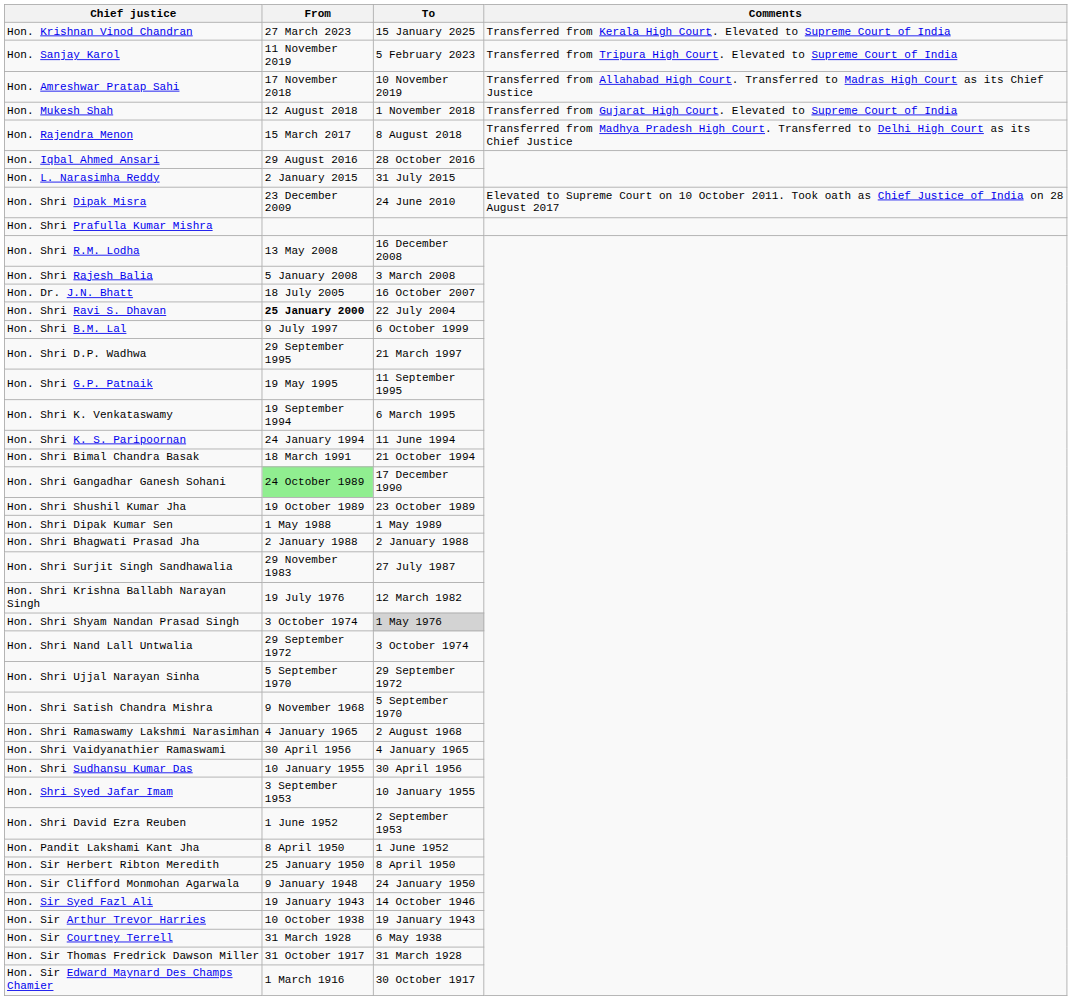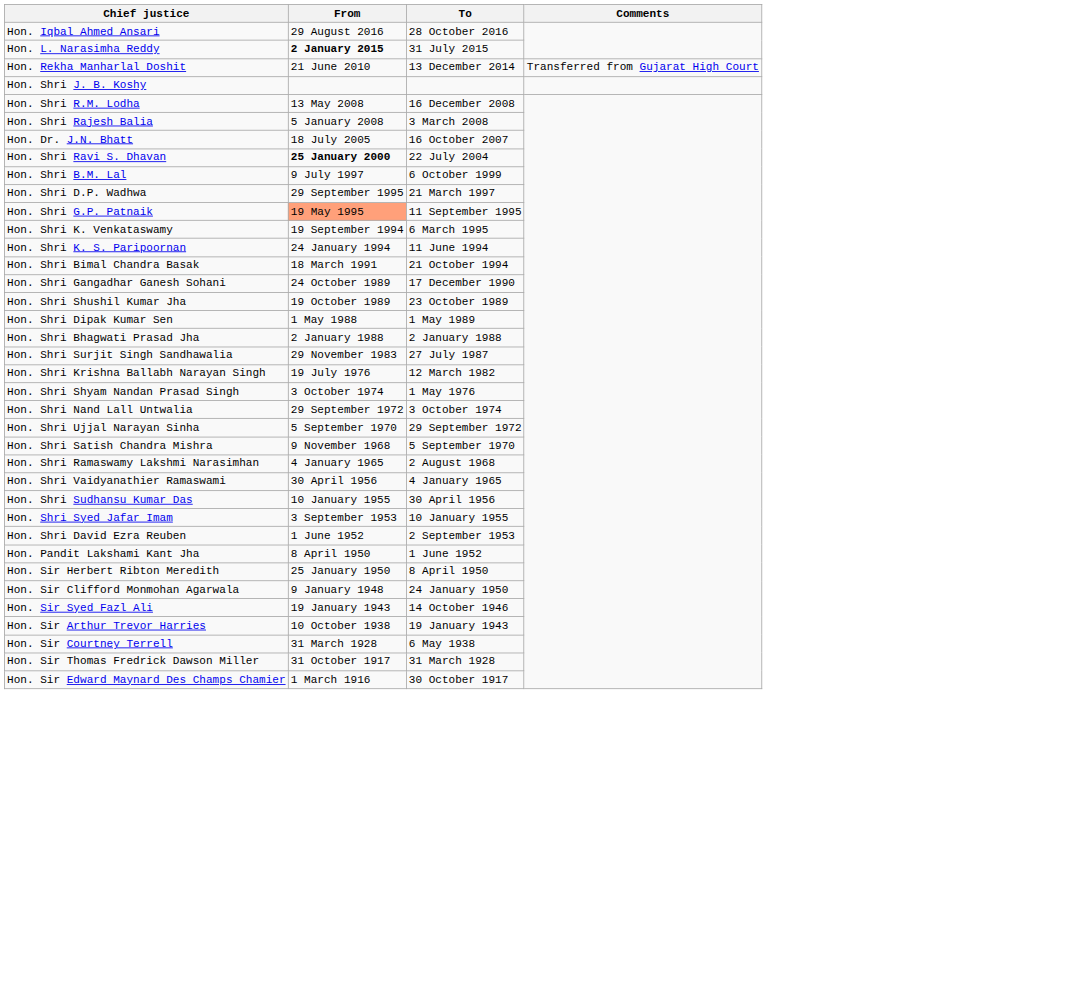 <table class="wikitable" border="1">
 <tr>
 <th>Chief justice</th>
 <th>From</th>
 <th>To</th>
 <th>Comments</th>
 </tr>
 <tr>
-<td Hon.>Hon. <a href='#'>Krishnan Vinod Chandran</a></td>
-<td>27 March 2023</td>
-<td>15 January 2025</td>
-<td>Transferred from <a href='#'>Kerala High Court</a>. Elevated to <a href='#'>Supreme Court of India</a></td>
-</tr>
-<tr>
-<td>Hon. <a href='#'>Sanjay Karol</a></td>
-<td>11 November 2019</td>
-<td>5 February 2023</td>
-<td>Transferred from <a href='#'>Tripura High Court</a>. Elevated to <a href='#'>Supreme Court of India</a></td>
-</tr>
-<tr>
-<td>Hon. <a href='#'>Amreshwar Pratap Sahi</a></td>
-<td>17 November 2018</td>
-<td>10 November 2019</td>
-<td>Transferred from <a href='#'>Allahabad High Court</a>. Transferred to <a href='#'>Madras High Court</a> as its Chief Justice</td>
-</tr>
-<tr>
-<td>Hon. <a href='#'>Mukesh Shah</a></td>
-<td>12 August 2018</td>
-<td>1 November 2018</td>
-<td>Transferred from <a href='#'>Gujarat High Court</a>. Elevated to <a href='#'>Supreme Court of India</a></td>
-</tr>
-<tr>
-<td>Hon. <a href='#'>Rajendra Menon</a></td>
-<td>15 March 2017</td>
-<td>8 August 2018</td>
-<td>Transferred from <a href='#'>Madhya Pradesh High Court</a>. Transferred to <a href='#'>Delhi High Court</a> as its Chief Justice</td>
-</tr>
-<tr>
 <td>Hon. <a href='#'>Iqbal Ahmed Ansari</a></td>
 <td>29 August 2016</td>
 <td>28 October 2016</td>
 </tr>
 <tr>
 <td>Hon. <a href='#'>L. Narasimha Reddy</a></td>
-<td>2 January 2015</td>
+<td><strong>2 January 2015</strong></td>
 <td>31 July 2015</td>
 </tr>
 <tr>
-<td>Hon. Shri <a href='#'>Dipak Misra</a></td>
-<td>23 December 2009</td>
-<td>24 June 2010</td>
-<td>Elevated to Supreme Court on 10 October 2011. Took oath as <a href='#'>Chief Justice of India</a> on 28 August 2017</td>
+<td>Hon. <a href='#'>Rekha Manharlal Doshit</a></td>
+<td>21 June 2010</td>
+<td>13 December 2014</td>
+<td>Transferred from <a href='#'>Gujarat High Court</a></td>
 </tr>
 <tr>
-<td>Hon. Shri <a href='#'>Prafulla Kumar Mishra</a></td>
+<td>Hon. Shri <a href='#'>J. B. Koshy</a></td>
 <td></td>
 <td></td>
 <td></td>
 </tr>
 <tr>
 <td>Hon. Shri <a href='#'>R.M. Lodha</a></td>
 <td>13 May 2008</td>
 <td>16 December 2008</td>
 </tr>
 <tr>
 <td>Hon. Shri <a href='#'>Rajesh Balia</a></td>
 <td>5 January 2008</td>
 <td>3 March 2008</td>
 </tr>
 <tr>
 <td>Hon. Dr. <a href='#'>J.N. Bhatt</a></td>
 <td>18 July 2005</td>
 <td>16 October 2007</td>
 </tr>
 <tr>
 <td>Hon. Shri <a href='#'>Ravi S. Dhavan</a></td>
 <td><strong>25 January 2000</strong></td>
 <td>22 July 2004</td>
 </tr>
 <tr>
 <td>Hon. Shri <a href='#'>B.M. Lal</a></td>
 <td>9 July 1997</td>
 <td>6 October 1999</td>
 </tr>
 <tr>
 <td>Hon. Shri D.P. Wadhwa</td>
 <td>29 September 1995</td>
 <td>21 March 1997</td>
 </tr>
 <tr>
 <td>Hon. Shri <a href='#'>G.P. Patnaik</a></td>
-<td>19 May 1995</td>
+<td style="background: lightsalmon;">19 May 1995</td>
 <td>11 September 1995</td>
 </tr>
 <tr>
 <td>Hon. Shri K. Venkataswamy</td>
 <td>19 September 1994</td>
 <td>6 March 1995</td>
 </tr>
 <tr>
 <td>Hon. Shri <a href='#'>K. S. Paripoornan</a></td>
 <td>24 January 1994</td>
 <td>11 June 1994</td>
 </tr>
 <tr>
 <td>Hon. Shri Bimal Chandra Basak</td>
 <td>18 March 1991</td>
 <td>21 October 1994</td>
 </tr>
 <tr>
 <td>Hon. Shri Gangadhar Ganesh Sohani</td>
-<td style="background: lightgreen;">24 October 1989</td>
+<td>24 October 1989</td>
 <td>17 December 1990</td>
 </tr>
 <tr>
 <td>Hon. Shri Shushil Kumar Jha</td>
 <td>19 October 1989</td>
 <td>23 October 1989</td>
 </tr>
 <tr>
 <td>Hon. Shri Dipak Kumar Sen</td>
 <td>1 May 1988</td>
 <td>1 May 1989</td>
 </tr>
 <tr>
 <td>Hon. Shri Bhagwati Prasad Jha</td>
 <td>2 January 1988</td>
 <td>2 January 1988</td>
 </tr>
 <tr>
 <td>Hon. Shri Surjit Singh Sandhawalia</td>
 <td>29 November 1983</td>
 <td>27 July 1987</td>
 </tr>
 <tr>
 <td>Hon. Shri Krishna Ballabh Narayan Singh</td>
 <td>19 July 1976</td>
 <td>12 March 1982</td>
 </tr>
 <tr>
 <td>Hon. Shri Shyam Nandan Prasad Singh</td>
 <td>3 October 1974</td>
-<td style="background: lightgrey;">1 May 1976</td>
+<td>1 May 1976</td>
 </tr>
 <tr>
 <td>Hon. Shri Nand Lall Untwalia</td>
 <td>29 September 1972</td>
 <td>3 October 1974</td>
 </tr>
 <tr>
 <td>Hon. Shri Ujjal Narayan Sinha</td>
 <td>5 September 1970</td>
 <td>29 September 1972</td>
 </tr>
 <tr>
 <td>Hon. Shri Satish Chandra Mishra</td>
 <td>9 November 1968</td>
 <td>5 September 1970</td>
 </tr>
 <tr>
 <td>Hon. Shri Ramaswamy Lakshmi Narasimhan</td>
 <td>4 January 1965</td>
 <td>2 August 1968</td>
 </tr>
 <tr>
 <td>Hon. Shri Vaidyanathier Ramaswami</td>
 <td>30 April 1956</td>
 <td>4 January 1965</td>
 </tr>
 <tr>
 <td>Hon. Shri <a href='#'>Sudhansu Kumar Das</a></td>
 <td>10 January 1955</td>
 <td>30 April 1956</td>
 </tr>
 <tr>
 <td>Hon. <a href='#'>Shri Syed Jafar Imam</a></td>
 <td>3 September 1953</td>
 <td>10 January 1955</td>
 </tr>
 <tr>
 <td>Hon. Shri David Ezra Reuben</td>
 <td>1 June 1952</td>
 <td>2 September 1953</td>
 </tr>
 <tr>
 <td>Hon. Pandit Lakshami Kant Jha</td>
 <td>8 April 1950</td>
 <td>1 June 1952</td>
 </tr>
 <tr>
 <td>Hon. Sir Herbert Ribton Meredith</td>
 <td>25 January 1950</td>
 <td>8 April 1950</td>
 </tr>
 <tr>
 <td>Hon. Sir Clifford Monmohan Agarwala</td>
 <td>9 January 1948</td>
 <td>24 January 1950</td>
 </tr>
 <tr>
 <td>Hon. <a href='#'>Sir Syed Fazl Ali</a></td>
 <td>19 January 1943</td>
 <td>14 October 1946</td>
 </tr>
 <tr>
 <td>Hon. Sir <a href='#'>Arthur Trevor Harries</a></td>
 <td>10 October 1938</td>
 <td>19 January 1943</td>
 </tr>
 <tr>
 <td>Hon. Sir <a href='#'>Courtney Terrell</a></td>
 <td>31 March 1928</td>
 <td>6 May 1938</td>
 </tr>
 <tr>
 <td>Hon. Sir Thomas Fredrick Dawson Miller</td>
 <td>31 October 1917</td>
 <td>31 March 1928</td>
 </tr>
 <tr>
 <td>Hon. Sir <a href='#'>Edward Maynard Des Champs Chamier</a></td>
 <td>1 March 1916</td>
 <td>30 October 1917</td>
 </tr>
 </table>
